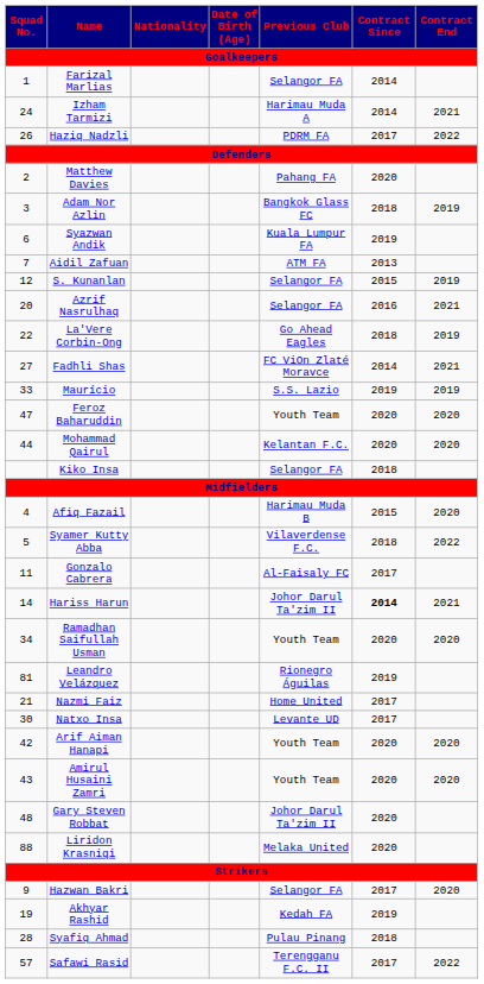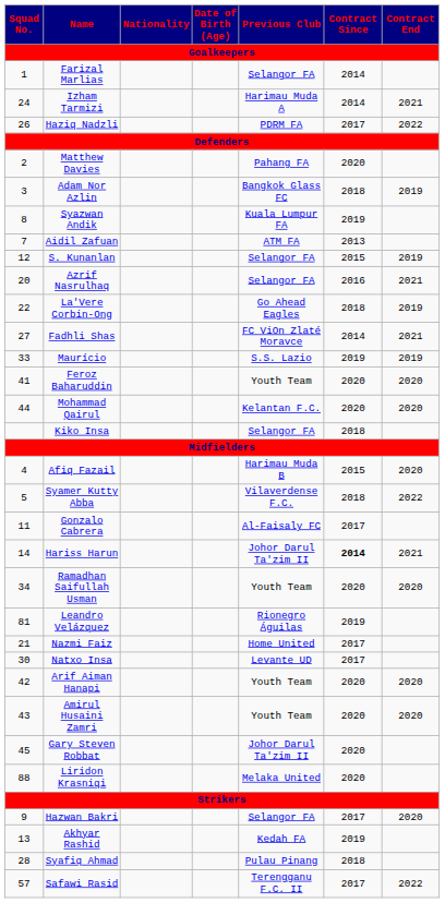 <table class="wikitable" style="text-align:center; width:90%;">
 <tr>
 <th style="background:navy; color:red; text-align:center;">Squad No.</th>
 <th style="background:navy; color:red; text-align:center;">Name</th>
 <th style="background:navy; color:red; text-align:center;">Nationality</th>
 <th style="background:navy; color:red; text-align:center;">Date of Birth (Age)</th>
 <th style="background:navy; color:red; text-align:center;">Previous Club</th>
 <th style="background:navy; color:red; text-align:center;">Contract Since</th>
 <th style="background:navy; color:red; text-align:center;">Contract End</th>
 </tr>
 <tr>
 <th colspan="8" style="background:red; color:navy; text-align:center">Goalkeepers</th>
 </tr>
 <tr>
 <td>1</td>
 <td><a href='#'>Farizal Marlias</a></td>
 <td></td>
 <td></td>
 <td> <a href='#'>Selangor FA</a></td>
 <td>2014</td>
 <td></td>
 </tr>
 <tr>
 <td>24</td>
 <td><a href='#'>Izham Tarmizi</a></td>
 <td></td>
 <td></td>
 <td> <a href='#'>Harimau Muda A</a></td>
 <td>2014</td>
 <td>2021</td>
 </tr>
 <tr>
 <td>26</td>
 <td><a href='#'>Haziq Nadzli</a></td>
 <td></td>
 <td></td>
 <td> <a href='#'>PDRM FA</a></td>
 <td>2017</td>
 <td>2022</td>
 </tr>
 <tr>
 <th colspan="8" style="background:red; color:navy; text-align:center">Defenders</th>
 </tr>
 <tr>
 <td>2</td>
 <td><a href='#'>Matthew Davies</a></td>
 <td></td>
 <td></td>
 <td> <a href='#'>Pahang FA</a></td>
 <td>2020</td>
 <td></td>
 </tr>
 <tr>
 <td>3</td>
 <td><a href='#'>Adam Nor Azlin</a></td>
 <td></td>
 <td></td>
 <td> <a href='#'>Bangkok Glass FC</a></td>
 <td>2018</td>
 <td>2019</td>
 </tr>
 <tr>
-<td>6</td>
+<td>8</td>
 <td><a href='#'>Syazwan Andik</a></td>
 <td></td>
 <td></td>
 <td> <a href='#'>Kuala Lumpur FA</a></td>
 <td>2019</td>
 <td></td>
 </tr>
 <tr>
 <td>7</td>
 <td><a href='#'>Aidil Zafuan</a></td>
 <td></td>
 <td></td>
 <td> <a href='#'>ATM FA</a></td>
 <td>2013</td>
 <td></td>
 </tr>
 <tr>
 <td>12</td>
 <td><a href='#'>S. Kunanlan</a></td>
 <td></td>
 <td></td>
 <td> <a href='#'>Selangor FA</a></td>
 <td>2015</td>
 <td>2019</td>
 </tr>
 <tr>
 <td>20</td>
 <td><a href='#'>Azrif Nasrulhaq</a></td>
 <td></td>
 <td></td>
 <td> <a href='#'>Selangor FA</a></td>
 <td>2016</td>
 <td>2021</td>
 </tr>
 <tr>
 <td>22</td>
 <td><a href='#'>La'Vere Corbin-Ong</a></td>
 <td></td>
 <td></td>
 <td> <a href='#'>Go Ahead Eagles</a></td>
 <td>2018</td>
 <td>2019</td>
 </tr>
 <tr>
 <td>27</td>
 <td><a href='#'>Fadhli Shas</a></td>
 <td></td>
 <td></td>
 <td> <a href='#'>FC ViOn Zlaté Moravce</a></td>
 <td>2014</td>
 <td>2021</td>
 </tr>
 <tr>
 <td>33</td>
 <td><a href='#'>Maurício</a></td>
 <td></td>
 <td></td>
 <td> <a href='#'>S.S. Lazio</a></td>
 <td>2019</td>
 <td>2019</td>
 </tr>
 <tr>
-<td>47</td>
+<td>41</td>
 <td><a href='#'>Feroz Baharuddin</a></td>
 <td></td>
 <td></td>
 <td>Youth Team</td>
 <td>2020</td>
 <td>2020</td>
 </tr>
 <tr>
 <td>44</td>
 <td><a href='#'>Mohammad Qairul</a></td>
 <td></td>
 <td></td>
 <td> <a href='#'>Kelantan F.C.</a></td>
 <td>2020</td>
 <td>2020</td>
 </tr>
 <tr>
 <td></td>
 <td><a href='#'>Kiko Insa</a></td>
 <td></td>
 <td></td>
 <td> <a href='#'>Selangor FA</a></td>
 <td>2018</td>
 <td></td>
 </tr>
 <tr>
 <th colspan="8" style="background:red; color:navy; text-align:center">Midfielders</th>
 </tr>
 <tr>
 <td>4</td>
 <td><a href='#'>Afiq Fazail</a></td>
 <td></td>
 <td></td>
 <td> <a href='#'>Harimau Muda B</a></td>
 <td>2015</td>
 <td>2020</td>
 </tr>
 <tr>
 <td>5</td>
 <td><a href='#'>Syamer Kutty Abba</a></td>
 <td></td>
 <td></td>
 <td> <a href='#'>Vilaverdense F.C.</a></td>
 <td>2018</td>
 <td>2022</td>
 </tr>
 <tr>
 <td>11</td>
 <td><a href='#'>Gonzalo Cabrera</a></td>
 <td></td>
 <td></td>
 <td> <a href='#'>Al-Faisaly FC</a></td>
 <td>2017</td>
 <td></td>
 </tr>
 <tr>
 <td>14</td>
 <td><a href='#'>Hariss Harun</a></td>
 <td></td>
 <td></td>
 <td> <a href='#'>Johor Darul Ta'zim II</a></td>
 <td><strong>2014</strong></td>
 <td>2021</td>
 </tr>
 <tr>
 <td>34</td>
 <td><a href='#'>Ramadhan Saifullah Usman</a></td>
 <td></td>
 <td></td>
 <td>Youth Team</td>
 <td>2020</td>
 <td>2020</td>
 </tr>
 <tr>
 <td>81</td>
 <td><a href='#'>Leandro Velázquez</a></td>
 <td></td>
 <td></td>
 <td> <a href='#'>Rionegro Águilas</a></td>
 <td>2019</td>
 <td></td>
 </tr>
 <tr>
 <td>21</td>
 <td><a href='#'>Nazmi Faiz</a></td>
 <td></td>
 <td></td>
 <td> <a href='#'>Home United</a></td>
 <td>2017</td>
 <td></td>
 </tr>
 <tr>
 <td>30</td>
 <td><a href='#'>Natxo Insa</a></td>
 <td></td>
 <td></td>
 <td> <a href='#'>Levante UD</a></td>
 <td>2017</td>
 <td></td>
 </tr>
 <tr>
 <td>42</td>
 <td><a href='#'>Arif Aiman Hanapi</a></td>
 <td></td>
 <td></td>
 <td>Youth Team</td>
 <td>2020</td>
 <td>2020</td>
 </tr>
 <tr>
 <td>43</td>
 <td><a href='#'>Amirul Husaini Zamri</a></td>
 <td></td>
 <td></td>
 <td>Youth Team</td>
 <td>2020</td>
 <td>2020</td>
 </tr>
 <tr>
-<td>48</td>
+<td>45</td>
 <td><a href='#'>Gary Steven Robbat</a></td>
 <td></td>
 <td></td>
 <td> <a href='#'>Johor Darul Ta'zim II</a></td>
 <td>2020</td>
 <td></td>
 </tr>
 <tr>
 <td>88</td>
 <td><a href='#'>Liridon Krasniqi</a></td>
 <td></td>
 <td></td>
 <td> <a href='#'>Melaka United</a></td>
 <td>2020</td>
 <td></td>
 </tr>
 <tr>
 <th colspan="8" style="background:red; color:navy; text-align:center">Strikers</th>
 </tr>
 <tr>
 <td>9</td>
 <td><a href='#'>Hazwan Bakri</a></td>
 <td></td>
 <td></td>
 <td> <a href='#'>Selangor FA</a></td>
 <td>2017</td>
 <td>2020</td>
 </tr>
 <tr>
-<td>19</td>
+<td>13</td>
 <td><a href='#'>Akhyar Rashid</a></td>
 <td></td>
 <td></td>
 <td> <a href='#'>Kedah FA</a></td>
 <td>2019</td>
 <td></td>
 </tr>
 <tr>
 <td>28</td>
 <td><a href='#'>Syafiq Ahmad</a></td>
 <td></td>
 <td></td>
 <td> <a href='#'>Pulau Pinang</a></td>
 <td>2018</td>
 <td></td>
 </tr>
 <tr>
 <td>57</td>
 <td><a href='#'>Safawi Rasid</a></td>
 <td></td>
 <td></td>
 <td> <a href='#'>Terengganu F.C. II</a></td>
 <td>2017</td>
 <td>2022</td>
 </tr>
 </table>
